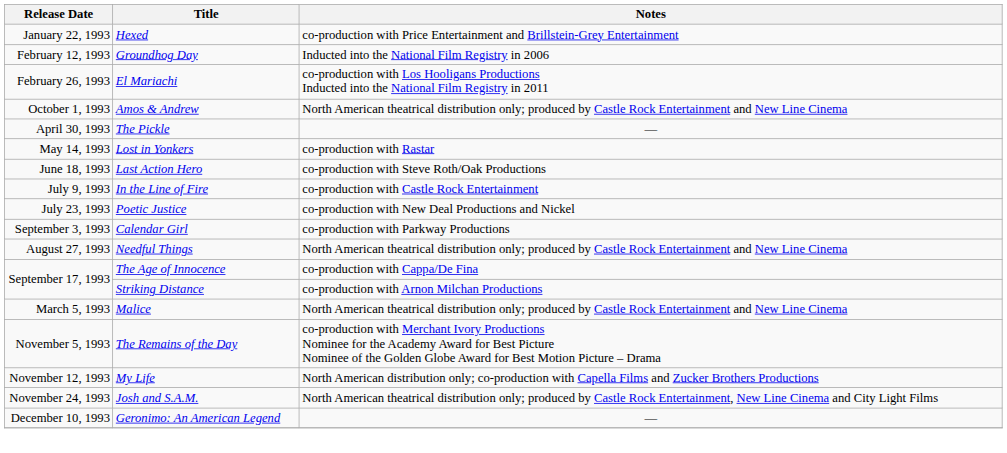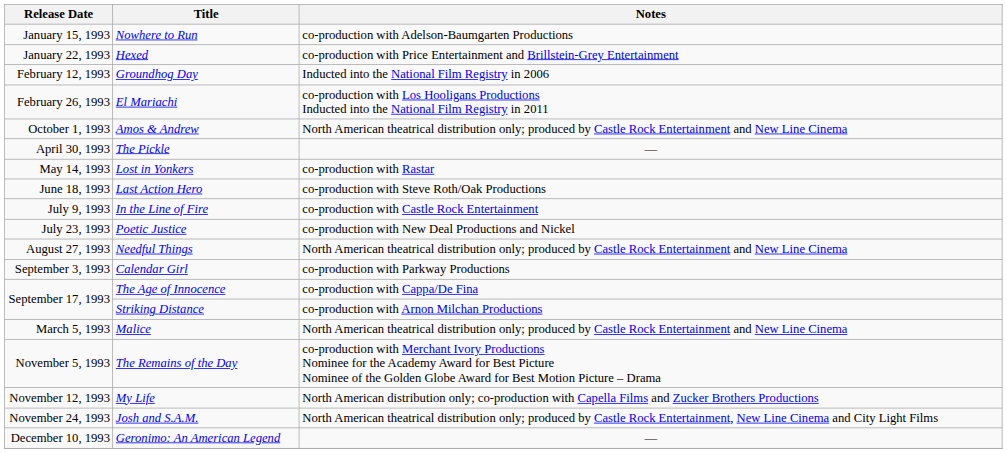 <table class="wikitable sortable" style="width:100%;">
 <tr>
 <th scope="col" style="width:130px;">Release Date</th>
 <th>Title</th>
 <th>Notes</th>
+</tr>
+<tr>
+<td style="text-align:right;">January 15, 1993</td>
+<td><em><a href='#'>Nowhere to Run</a></em></td>
+<td>co-production with Adelson-Baumgarten Productions</td>
 </tr>
 <tr>
 <td style="text-align:right;">January 22, 1993</td>
 <td><em><a href='#'>Hexed</a></em></td>
 <td>co-production with Price Entertainment and <a href='#'>Brillstein-Grey Entertainment</a></td>
 </tr>
 <tr>
 <td style="text-align:right;">February 12, 1993</td>
 <td><em><a href='#'>Groundhog Day</a></em></td>
 <td>Inducted into the <a href='#'>National Film Registry</a> in 2006</td>
 </tr>
 <tr>
 <td style="text-align:right;">February 26, 1993</td>
 <td><em><a href='#'>El Mariachi</a></em></td>
 <td>co-production with <a href='#'>Los Hooligans Productions</a><br>Inducted into the <a href='#'>National Film Registry</a> in 2011</td>
 </tr>
 <tr>
 <td style="text-align:right;">October 1, 1993</td>
 <td><em><a href='#'>Amos & Andrew</a></em></td>
 <td>North American theatrical distribution only; produced by <a href='#'>Castle Rock Entertainment</a> and <a href='#'>New Line Cinema</a></td>
 </tr>
 <tr>
 <td style="text-align:right;">April 30, 1993</td>
 <td><em><a href='#'>The Pickle</a></em></td>
 <td align="center">—</td>
 </tr>
 <tr>
 <td style="text-align:right;">May 14, 1993</td>
 <td><em><a href='#'>Lost in Yonkers</a></em></td>
 <td>co-production with <a href='#'>Rastar</a></td>
 </tr>
 <tr>
 <td style="text-align:right;">June 18, 1993</td>
 <td><em><a href='#'>Last Action Hero</a></em></td>
 <td>co-production with Steve Roth/Oak Productions</td>
 </tr>
 <tr>
 <td style="text-align:right;">July 9, 1993</td>
 <td><em><a href='#'>In the Line of Fire</a></em></td>
 <td>co-production with <a href='#'>Castle Rock Entertainment</a></td>
 </tr>
 <tr>
 <td style="text-align:right;">July 23, 1993</td>
 <td><em><a href='#'>Poetic Justice</a></em></td>
 <td>co-production with New Deal Productions and Nickel</td>
 </tr>
 <tr>
+<td style="text-align:right;">August 27, 1993</td>
+<td><em><a href='#'>Needful Things</a></em></td>
+<td>North American theatrical distribution only; produced by <a href='#'>Castle Rock Entertainment</a> and <a href='#'>New Line Cinema</a></td>
+</tr>
+<tr>
 <td style="text-align:right;">September 3, 1993</td>
 <td><em><a href='#'>Calendar Girl</a></em></td>
 <td>co-production with Parkway Productions</td>
-</tr>
-<tr>
-<td style="text-align:right;">August 27, 1993</td>
-<td><em><a href='#'>Needful Things</a></em></td>
-<td>North American theatrical distribution only; produced by <a href='#'>Castle Rock Entertainment</a> and <a href='#'>New Line Cinema</a></td>
 </tr>
 <tr>
 <td style="text-align:right;" rowspan="2">September 17, 1993</td>
 <td><em><a href='#'>The Age of Innocence</a></em></td>
 <td>co-production with <a href='#'>Cappa/De Fina</a></td>
 </tr>
 <tr>
 <td><em><a href='#'>Striking Distance</a></em></td>
 <td>co-production with <a href='#'>Arnon Milchan Productions</a></td>
 </tr>
 <tr>
 <td style="text-align:right;">March 5, 1993</td>
 <td><em><a href='#'>Malice</a></em></td>
 <td>North American theatrical distribution only; produced by <a href='#'>Castle Rock Entertainment</a> and <a href='#'>New Line Cinema</a></td>
 </tr>
 <tr>
 <td style="text-align:right;">November 5, 1993</td>
 <td><em><a href='#'>The Remains of the Day</a></em></td>
 <td>co-production with <a href='#'>Merchant Ivory Productions</a><br>Nominee for the Academy Award for Best Picture<br>Nominee of the Golden Globe Award for Best Motion Picture – Drama</td>
 </tr>
 <tr>
 <td style="text-align:right;">November 12, 1993</td>
 <td><em><a href='#'>My Life</a></em></td>
 <td>North American distribution only; co-production with <a href='#'>Capella Films</a> and <a href='#'>Zucker Brothers Productions</a></td>
 </tr>
 <tr>
 <td style="text-align:right;">November 24, 1993</td>
 <td><em><a href='#'>Josh and S.A.M.</a></em></td>
 <td>North American theatrical distribution only; produced by <a href='#'>Castle Rock Entertainment</a>, <a href='#'>New Line Cinema</a> and City Light Films</td>
 </tr>
 <tr>
 <td style="text-align:right;">December 10, 1993</td>
 <td><em><a href='#'>Geronimo: An American Legend</a></em></td>
 <td align="center">—</td>
 </tr>
 <tr>
 </tr>
 </table>
